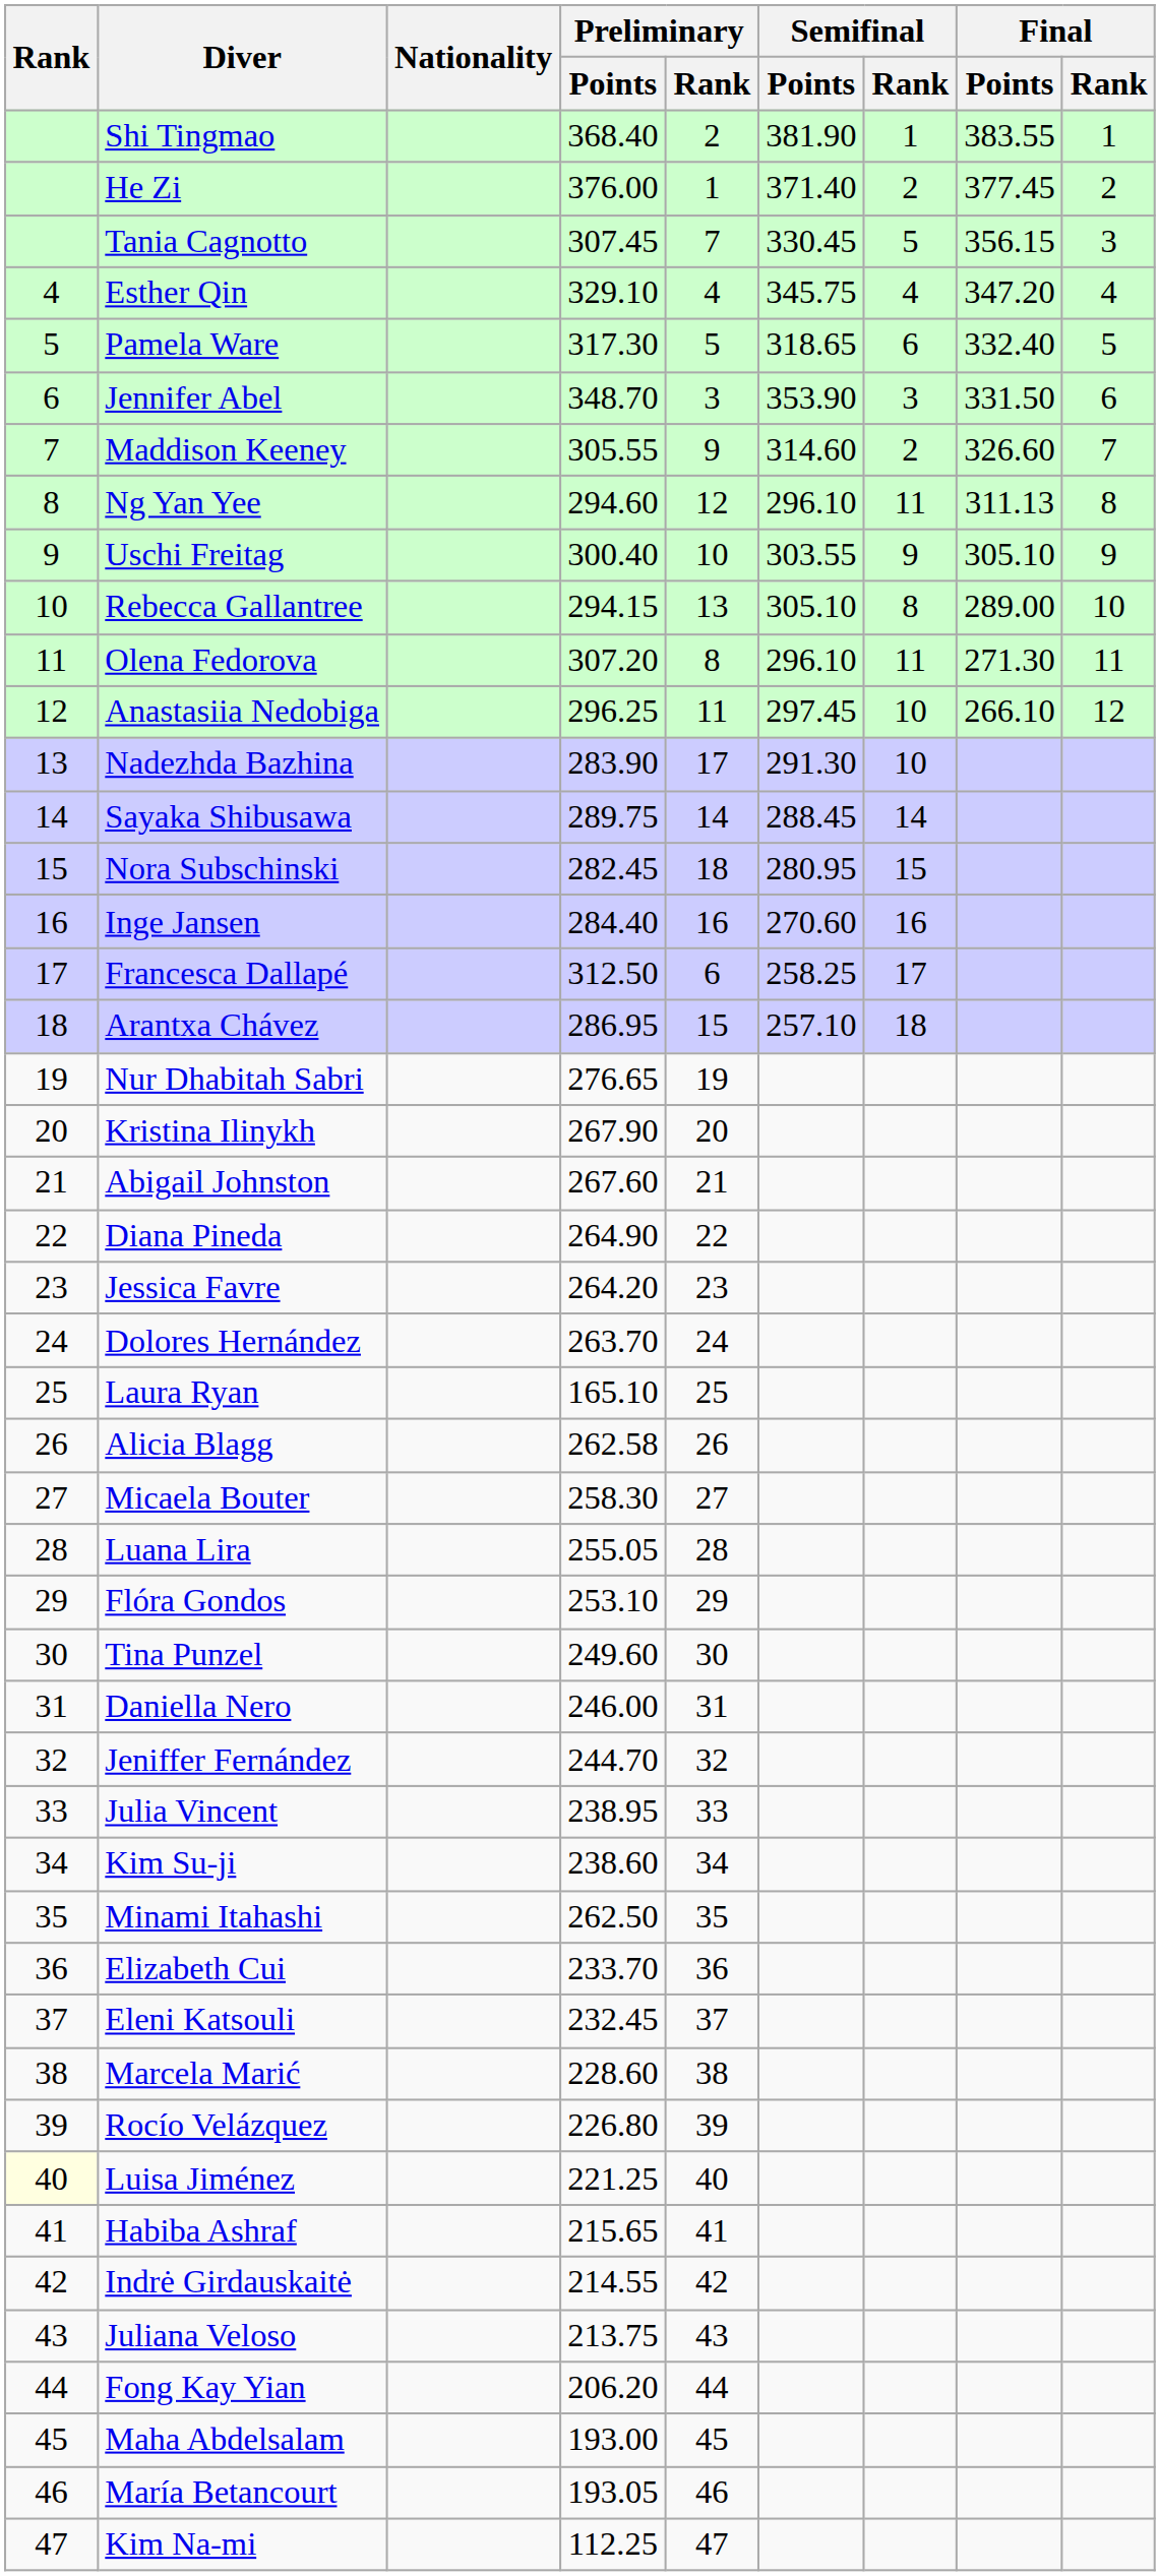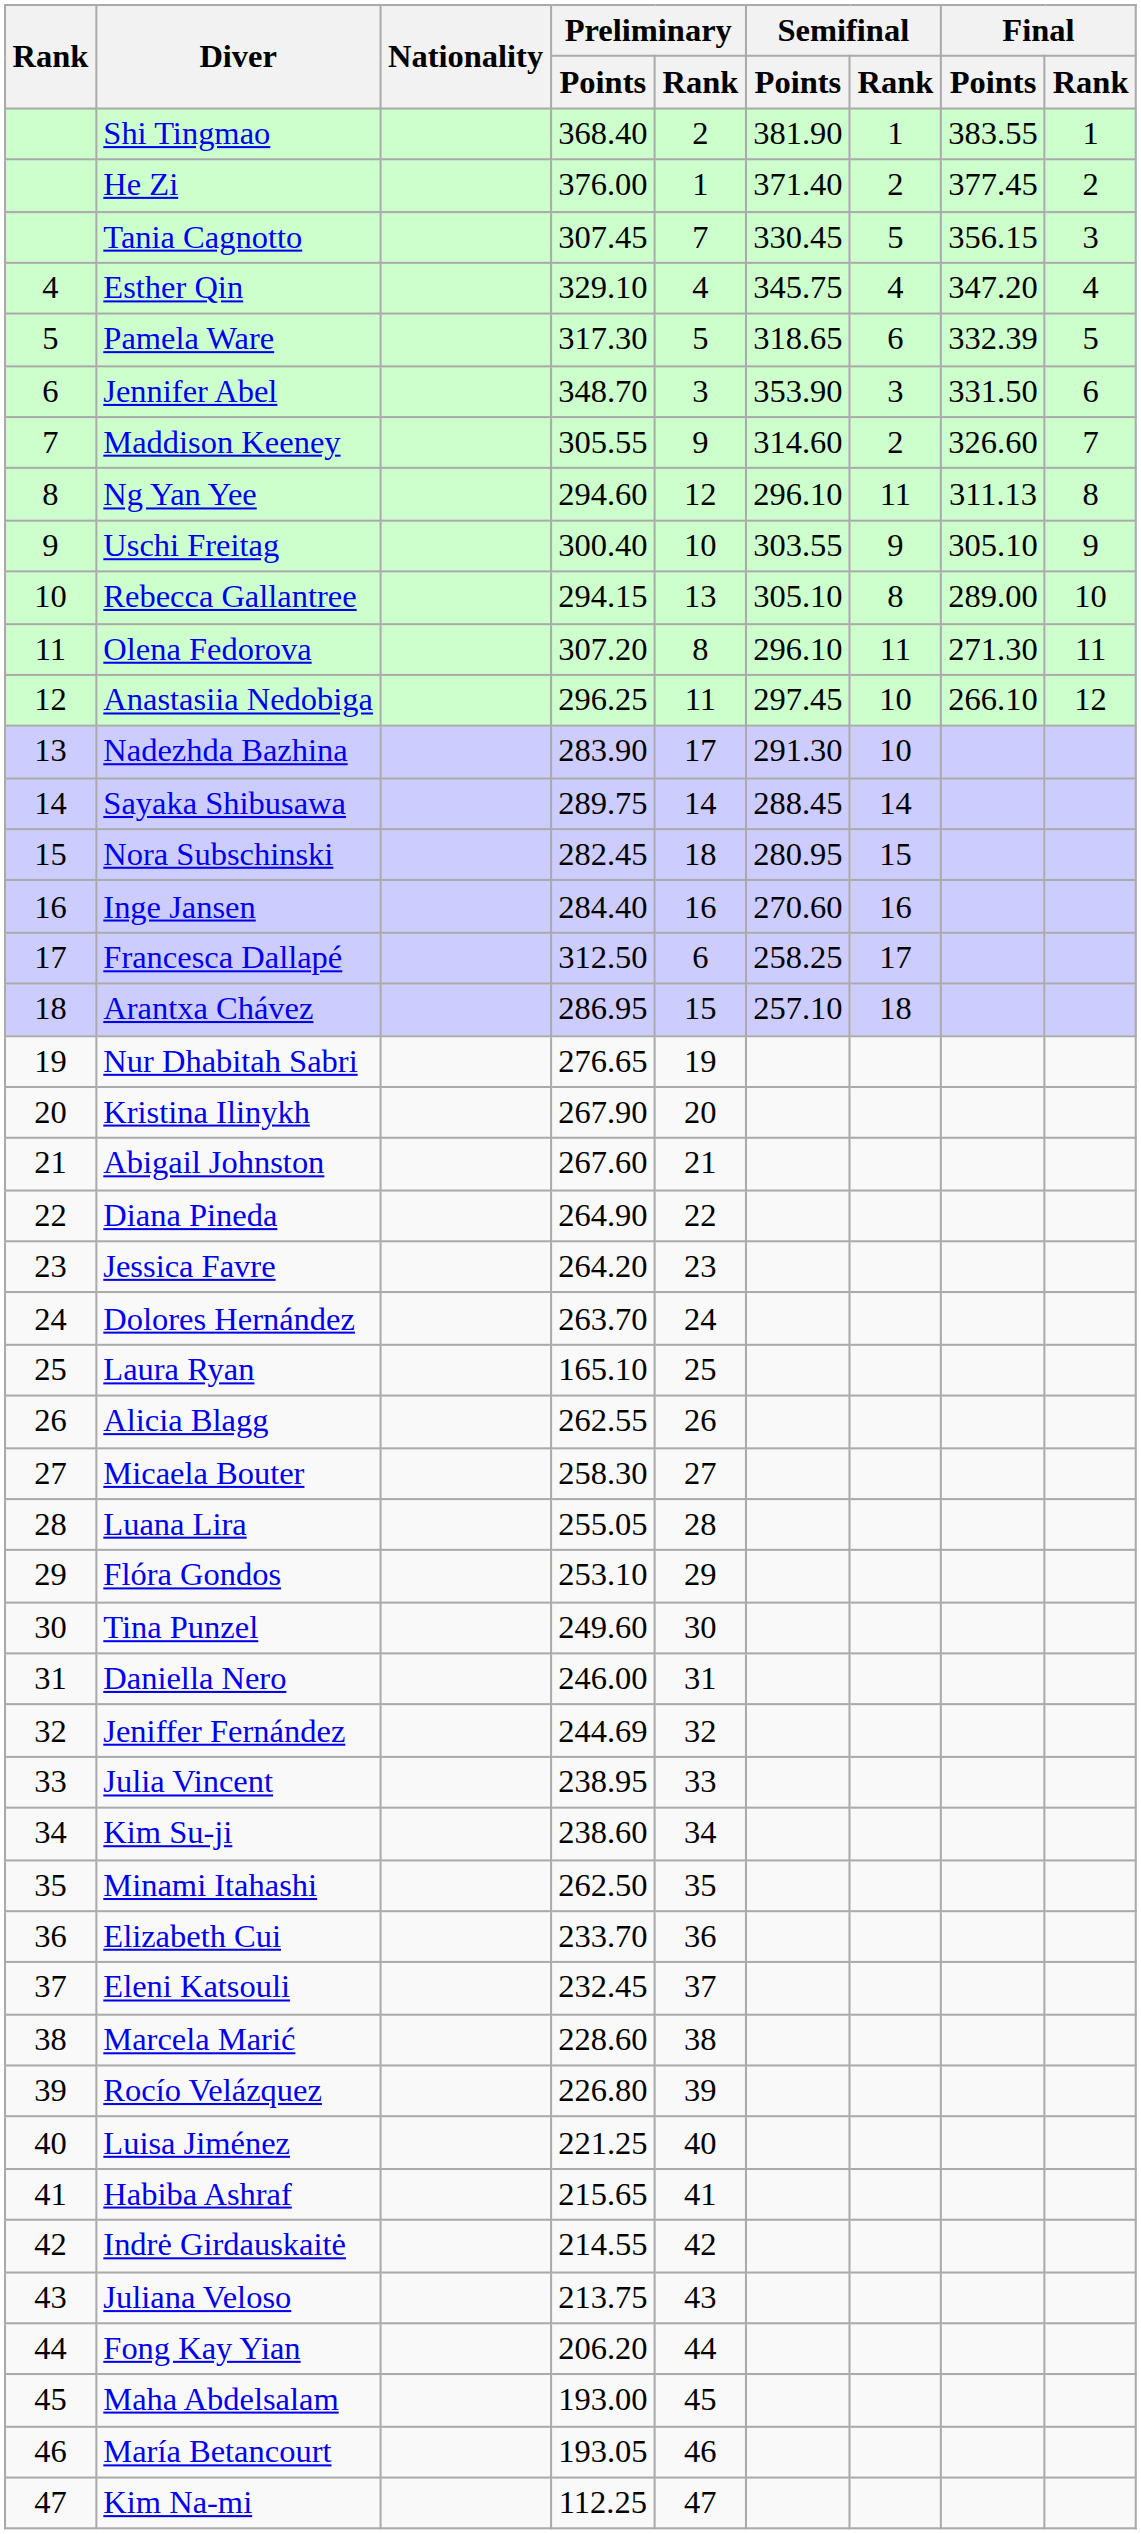 <table class="wikitable sortable" style="text-align:center">
 <tr>
 <th rowspan=2>Rank</th>
 <th rowspan=2>Diver</th>
 <th rowspan=2>Nationality</th>
 <th colspan=2>Preliminary</th>
 <th colspan=2>Semifinal</th>
 <th colspan=2>Final</th>
 </tr>
 <tr>
 <th>Points</th>
 <th>Rank</th>
 <th>Points</th>
 <th>Rank</th>
 <th>Points</th>
 <th>Rank</th>
 </tr>
 <tr bgcolor=ccffcc>
 <td></td>
 <td align=left><a href='#'>Shi Tingmao</a></td>
 <td align=left></td>
 <td>368.40</td>
 <td>2</td>
 <td>381.90</td>
 <td>1</td>
 <td>383.55</td>
 <td>1</td>
 </tr>
 <tr bgcolor=ccffcc>
 <td></td>
 <td align=left><a href='#'>He Zi</a></td>
 <td align=left></td>
 <td>376.00</td>
 <td>1</td>
 <td>371.40</td>
 <td>2</td>
 <td>377.45</td>
 <td>2</td>
 </tr>
 <tr bgcolor=ccffcc>
 <td></td>
 <td align=left><a href='#'>Tania Cagnotto</a></td>
 <td align=left></td>
 <td>307.45</td>
 <td>7</td>
 <td>330.45</td>
 <td>5</td>
 <td>356.15</td>
 <td>3</td>
 </tr>
 <tr bgcolor=ccffcc>
 <td>4</td>
 <td align=left><a href='#'>Esther Qin</a></td>
 <td align=left></td>
 <td>329.10</td>
 <td>4</td>
 <td>345.75</td>
 <td>4</td>
 <td>347.20</td>
 <td>4</td>
 </tr>
 <tr bgcolor=ccffcc>
 <td>5</td>
 <td align=left><a href='#'>Pamela Ware</a></td>
 <td align=left></td>
 <td>317.30</td>
 <td>5</td>
 <td>318.65</td>
 <td>6</td>
-<td>332.40</td>
+<td>332.39</td>
 <td>5</td>
 </tr>
 <tr bgcolor=ccffcc>
 <td>6</td>
 <td align=left><a href='#'>Jennifer Abel</a></td>
 <td align=left></td>
 <td>348.70</td>
 <td>3</td>
 <td>353.90</td>
 <td>3</td>
 <td>331.50</td>
 <td>6</td>
 </tr>
 <tr bgcolor=ccffcc>
 <td>7</td>
 <td align=left><a href='#'>Maddison Keeney</a></td>
 <td align=left></td>
 <td>305.55</td>
 <td>9</td>
 <td>314.60</td>
 <td>2</td>
 <td>326.60</td>
 <td>7</td>
 </tr>
 <tr bgcolor=ccffcc>
 <td>8</td>
 <td align=left><a href='#'>Ng Yan Yee</a></td>
 <td align=left></td>
 <td>294.60</td>
 <td>12</td>
 <td>296.10</td>
 <td>11</td>
 <td>311.13</td>
 <td>8</td>
 </tr>
 <tr bgcolor=ccffcc>
 <td>9</td>
 <td align=left><a href='#'>Uschi Freitag</a></td>
 <td align=left></td>
 <td>300.40</td>
 <td>10</td>
 <td>303.55</td>
 <td>9</td>
 <td>305.10</td>
 <td>9</td>
 </tr>
 <tr bgcolor=ccffcc>
 <td>10</td>
 <td align=left><a href='#'>Rebecca Gallantree</a></td>
 <td align=left></td>
 <td>294.15</td>
 <td>13</td>
 <td>305.10</td>
 <td>8</td>
 <td>289.00</td>
 <td>10</td>
 </tr>
 <tr bgcolor=ccffcc>
 <td>11</td>
 <td align=left><a href='#'>Olena Fedorova</a></td>
 <td align=left></td>
 <td>307.20</td>
 <td>8</td>
 <td>296.10</td>
 <td>11</td>
 <td>271.30</td>
 <td>11</td>
 </tr>
 <tr bgcolor=ccffcc>
 <td>12</td>
 <td align=left><a href='#'>Anastasiia Nedobiga</a></td>
 <td align=left></td>
 <td>296.25</td>
 <td>11</td>
 <td>297.45</td>
 <td>10</td>
 <td>266.10</td>
 <td>12</td>
 </tr>
 <tr bgcolor=ccccff>
 <td>13</td>
 <td align=left><a href='#'>Nadezhda Bazhina</a></td>
 <td align=left></td>
 <td>283.90</td>
 <td>17</td>
 <td>291.30</td>
 <td>10</td>
 <td></td>
 <td></td>
 </tr>
 <tr bgcolor=ccccff>
 <td>14</td>
 <td align=left><a href='#'>Sayaka Shibusawa</a></td>
 <td align=left></td>
 <td>289.75</td>
 <td>14</td>
 <td>288.45</td>
 <td>14</td>
 <td></td>
 <td></td>
 </tr>
 <tr bgcolor=ccccff>
 <td>15</td>
 <td align=left><a href='#'>Nora Subschinski</a></td>
 <td align=left></td>
 <td>282.45</td>
 <td>18</td>
 <td>280.95</td>
 <td>15</td>
 <td></td>
 <td></td>
 </tr>
 <tr bgcolor=ccccff>
 <td>16</td>
 <td align=left><a href='#'>Inge Jansen</a></td>
 <td align=left></td>
 <td>284.40</td>
 <td>16</td>
 <td>270.60</td>
 <td>16</td>
 <td></td>
 <td></td>
 </tr>
 <tr bgcolor=ccccff>
 <td>17</td>
 <td align=left><a href='#'>Francesca Dallapé</a></td>
 <td align=left></td>
 <td>312.50</td>
 <td>6</td>
 <td>258.25</td>
 <td>17</td>
 <td></td>
 <td></td>
 </tr>
 <tr bgcolor=ccccff>
 <td>18</td>
 <td align=left><a href='#'>Arantxa Chávez</a></td>
 <td align=left></td>
 <td>286.95</td>
 <td>15</td>
 <td>257.10</td>
 <td>18</td>
 <td></td>
 <td></td>
 </tr>
 <tr>
 <td>19</td>
 <td align=left><a href='#'>Nur Dhabitah Sabri</a></td>
 <td align=left></td>
 <td>276.65</td>
 <td>19</td>
 <td></td>
 <td></td>
 <td></td>
 <td></td>
 </tr>
 <tr>
 <td>20</td>
 <td align=left><a href='#'>Kristina Ilinykh</a></td>
 <td align=left></td>
 <td>267.90</td>
 <td>20</td>
 <td></td>
 <td></td>
 <td></td>
 <td></td>
 </tr>
 <tr>
 <td>21</td>
 <td align=left><a href='#'>Abigail Johnston</a></td>
 <td align=left></td>
 <td>267.60</td>
 <td>21</td>
 <td></td>
 <td></td>
 <td></td>
 <td></td>
 </tr>
 <tr>
 <td>22</td>
 <td align=left><a href='#'>Diana Pineda</a></td>
 <td align=left></td>
 <td>264.90</td>
 <td>22</td>
 <td></td>
 <td></td>
 <td></td>
 <td></td>
 </tr>
 <tr>
 <td>23</td>
 <td align=left><a href='#'>Jessica Favre</a></td>
 <td align=left></td>
 <td>264.20</td>
 <td>23</td>
 <td></td>
 <td></td>
 <td></td>
 <td></td>
 </tr>
 <tr>
 <td>24</td>
 <td align=left><a href='#'>Dolores Hernández</a></td>
 <td align=left></td>
 <td>263.70</td>
 <td>24</td>
 <td></td>
 <td></td>
 <td></td>
 <td></td>
 </tr>
 <tr>
 <td>25</td>
 <td align=left><a href='#'>Laura Ryan</a></td>
 <td align=left></td>
 <td>165.10</td>
 <td>25</td>
 <td></td>
 <td></td>
 <td></td>
 <td></td>
 </tr>
 <tr>
 <td>26</td>
 <td align=left><a href='#'>Alicia Blagg</a></td>
 <td align=left></td>
-<td>262.58</td>
+<td>262.55</td>
 <td>26</td>
 <td></td>
 <td></td>
 <td></td>
 <td></td>
 </tr>
 <tr>
 <td>27</td>
 <td align=left><a href='#'>Micaela Bouter</a></td>
 <td align=left></td>
 <td>258.30</td>
 <td>27</td>
 <td></td>
 <td></td>
 <td></td>
 <td></td>
 </tr>
 <tr>
 <td>28</td>
 <td align=left><a href='#'>Luana Lira</a></td>
 <td align=left></td>
 <td>255.05</td>
 <td>28</td>
 <td></td>
 <td></td>
 <td></td>
 <td></td>
 </tr>
 <tr>
 <td>29</td>
 <td align=left><a href='#'>Flóra Gondos</a></td>
 <td align=left></td>
 <td>253.10</td>
 <td>29</td>
 <td></td>
 <td></td>
 <td></td>
 <td></td>
 </tr>
 <tr>
 <td>30</td>
 <td align=left><a href='#'>Tina Punzel</a></td>
 <td align=left></td>
 <td>249.60</td>
 <td>30</td>
 <td></td>
 <td></td>
 <td></td>
 <td></td>
 </tr>
 <tr>
 <td>31</td>
 <td align=left><a href='#'>Daniella Nero</a></td>
 <td align=left></td>
 <td>246.00</td>
 <td>31</td>
 <td></td>
 <td></td>
 <td></td>
 <td></td>
 </tr>
 <tr>
 <td>32</td>
 <td align=left><a href='#'>Jeniffer Fernández</a></td>
 <td align=left></td>
-<td>244.70</td>
+<td>244.69</td>
 <td>32</td>
 <td></td>
 <td></td>
 <td></td>
 <td></td>
 </tr>
 <tr>
 <td>33</td>
 <td align=left><a href='#'>Julia Vincent</a></td>
 <td align=left></td>
 <td>238.95</td>
 <td>33</td>
 <td></td>
 <td></td>
 <td></td>
 <td></td>
 </tr>
 <tr>
 <td>34</td>
 <td align=left><a href='#'>Kim Su-ji</a></td>
 <td align=left></td>
 <td>238.60</td>
 <td>34</td>
 <td></td>
 <td></td>
 <td></td>
 <td></td>
 </tr>
 <tr>
 <td>35</td>
 <td align=left><a href='#'>Minami Itahashi</a></td>
 <td align=left></td>
 <td>262.50</td>
 <td>35</td>
 <td></td>
 <td></td>
 <td></td>
 <td></td>
 </tr>
 <tr>
 <td>36</td>
 <td align=left><a href='#'>Elizabeth Cui</a></td>
 <td align=left></td>
 <td>233.70</td>
 <td>36</td>
 <td></td>
 <td></td>
 <td></td>
 <td></td>
 </tr>
 <tr>
 <td>37</td>
 <td align=left><a href='#'>Eleni Katsouli</a></td>
 <td align=left></td>
 <td>232.45</td>
 <td>37</td>
 <td></td>
 <td></td>
 <td></td>
 <td></td>
 </tr>
 <tr>
 <td>38</td>
 <td align=left><a href='#'>Marcela Marić</a></td>
 <td align=left></td>
 <td>228.60</td>
 <td>38</td>
 <td></td>
 <td></td>
 <td></td>
 <td></td>
 </tr>
 <tr>
 <td>39</td>
 <td align=left><a href='#'>Rocío Velázquez</a></td>
 <td align=left></td>
 <td>226.80</td>
 <td>39</td>
 <td></td>
 <td></td>
 <td></td>
 <td></td>
 </tr>
 <tr>
-<td style="background: lightyellow;">40</td>
+<td>40</td>
 <td align=left><a href='#'>Luisa Jiménez</a></td>
 <td align=left></td>
 <td>221.25</td>
 <td>40</td>
 <td></td>
 <td></td>
 <td></td>
 <td></td>
 </tr>
 <tr>
 <td>41</td>
 <td align=left><a href='#'>Habiba Ashraf</a></td>
 <td align=left></td>
 <td>215.65</td>
 <td>41</td>
 <td></td>
 <td></td>
 <td></td>
 <td></td>
 </tr>
 <tr>
 <td>42</td>
 <td align=left><a href='#'>Indrė Girdauskaitė</a></td>
 <td align=left></td>
 <td>214.55</td>
 <td>42</td>
 <td></td>
 <td></td>
 <td></td>
 <td></td>
 </tr>
 <tr>
 <td>43</td>
 <td align=left><a href='#'>Juliana Veloso</a></td>
 <td align=left></td>
 <td>213.75</td>
 <td>43</td>
 <td></td>
 <td></td>
 <td></td>
 <td></td>
 </tr>
 <tr>
 <td>44</td>
 <td align=left><a href='#'>Fong Kay Yian</a></td>
 <td align=left></td>
 <td>206.20</td>
 <td>44</td>
 <td></td>
 <td></td>
 <td></td>
 <td></td>
 </tr>
 <tr>
 <td>45</td>
 <td align=left><a href='#'>Maha Abdelsalam</a></td>
 <td align=left></td>
 <td>193.00</td>
 <td>45</td>
 <td></td>
 <td></td>
 <td></td>
 <td></td>
 </tr>
 <tr>
 <td>46</td>
 <td align=left><a href='#'>María Betancourt</a></td>
 <td align=left></td>
 <td>193.05</td>
 <td>46</td>
 <td></td>
 <td></td>
 <td></td>
 <td></td>
 </tr>
 <tr>
 <td>47</td>
 <td align=left><a href='#'>Kim Na-mi</a></td>
 <td align=left></td>
 <td>112.25</td>
 <td>47</td>
 <td></td>
 <td></td>
 <td></td>
 <td></td>
 </tr>
 </table>
